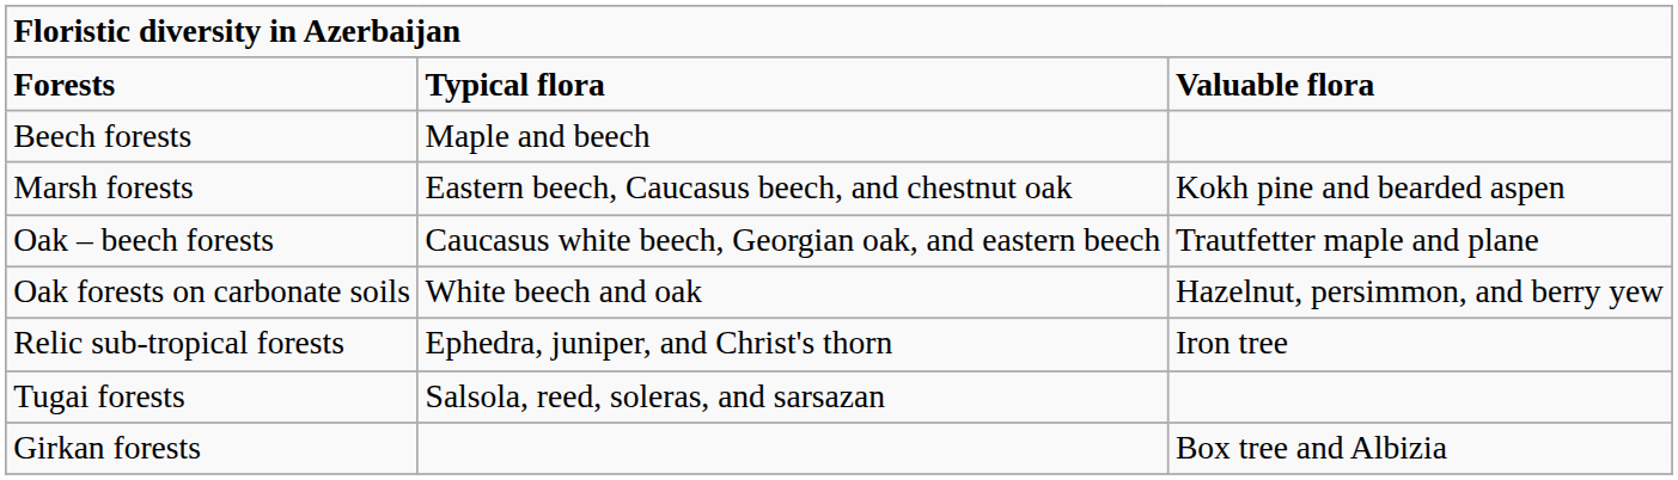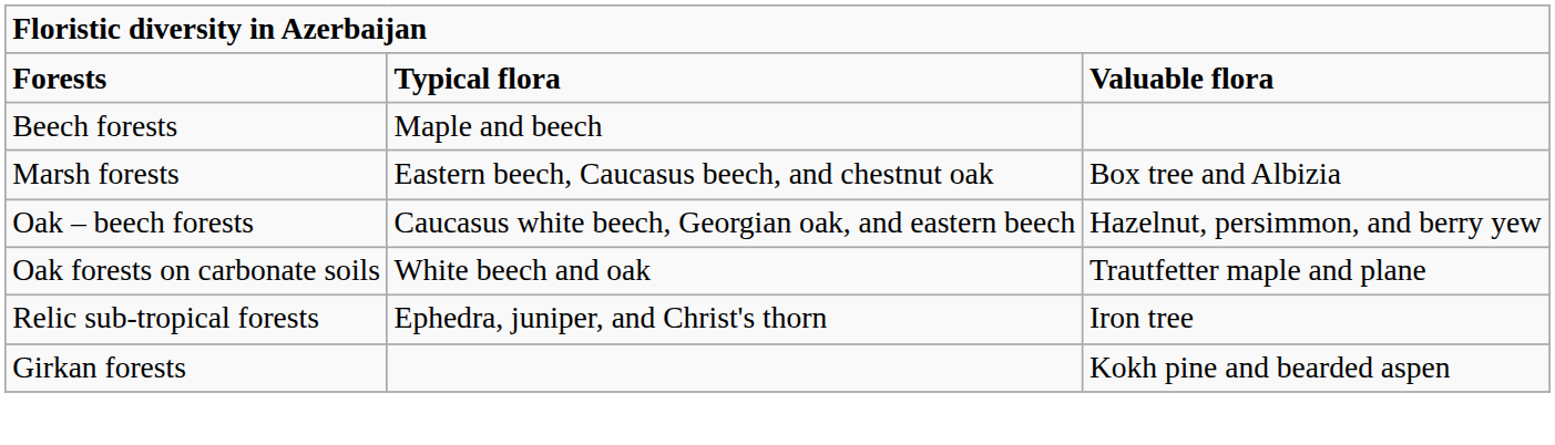 <table class="wikitable">
 <tr>
 <td colspan="3"><strong>Floristic diversity in Azerbaijan</strong></td>
 </tr>
 <tr>
 <td><strong>Forests</strong></td>
 <td><strong>Typical flora</strong></td>
 <td><strong>Valuable flora</strong></td>
 </tr>
 <tr>
 <td>Beech forests</td>
 <td>Maple and beech</td>
 <td></td>
 </tr>
 <tr>
 <td>Marsh forests</td>
 <td>Eastern beech,  Caucasus beech, and chestnut oak</td>
-<td>Kokh pine and  bearded aspen</td>
+<td>Box tree and  Albizia</td>
 </tr>
 <tr>
 <td>Oak – beech  forests</td>
 <td>Caucasus white  beech, Georgian oak, and eastern beech</td>
-<td>Trautfetter  maple and plane</td>
+<td>Hazelnut,  persimmon, and berry yew</td>
 </tr>
 <tr>
 <td>Oak forests on  carbonate soils</td>
 <td>White beech and  oak</td>
-<td>Hazelnut,  persimmon, and berry yew</td>
+<td>Trautfetter  maple and plane</td>
 </tr>
 <tr>
 <td>Relic  sub-tropical forests</td>
 <td>Ephedra,  juniper, and Christ's thorn</td>
 <td>Iron tree</td>
 </tr>
 <tr>
-<td>Tugai forests</td>
-<td>Salsola, reed,  soleras, and sarsazan</td>
-<td></td>
-</tr>
-<tr>
 <td>Girkan forests</td>
 <td></td>
-<td>Box tree and  Albizia</td>
+<td>Kokh pine and  bearded aspen</td>
 </tr>
 </table>
